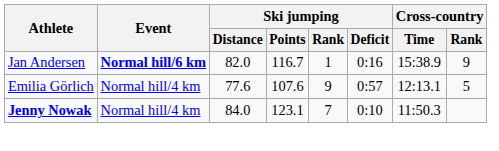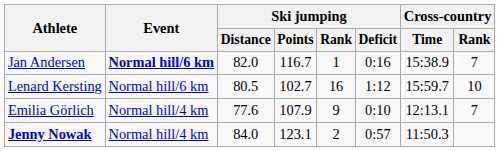 <table class="wikitable" style="font-size:90%">
 <tr>
 <th rowspan="2">Athlete</th>
 <th rowspan="2">Event</th>
 <th colspan="4">Ski jumping</th>
 <th colspan="2">Cross-country</th>
 </tr>
 <tr style="font-size:95%">
 <th>Distance</th>
 <th>Points</th>
 <th>Rank</th>
 <th>Deficit</th>
 <th>Time</th>
 <th>Rank</th>
 </tr>
 <tr align=center>
 <td align=left><a href='#'>Jan Andersen</a></td>
 <td align=left><strong><a href='#'>Normal hill/6 km</a></strong></td>
 <td>82.0</td>
 <td>116.7</td>
 <td>1</td>
 <td>0:16</td>
 <td>15:38.9</td>
-<td>9</td>
+<td>7</td>
+</tr>
+<tr align=center>
+<td align=left><a href='#'>Lenard Kersting</a></td>
+<td align=left><a href='#'>Normal hill/6 km</a></td>
+<td>80.5</td>
+<td>102.7</td>
+<td>16</td>
+<td>1:12</td>
+<td>15:59.7</td>
+<td>10</td>
 </tr>
 <tr align=center>
 <td align=left><a href='#'>Emilia Görlich</a></td>
 <td align=left><a href='#'>Normal hill/4 km</a></td>
 <td>77.6</td>
-<td>107.6</td>
+<td>107.9</td>
 <td>9</td>
-<td>0:57</td>
+<td>0:10</td>
 <td>12:13.1</td>
-<td>5</td>
+<td>7</td>
 </tr>
 <tr align=center>
 <td align=left><strong><a href='#'>Jenny Nowak</a></strong></td>
 <td align=left><a href='#'>Normal hill/4 km</a></td>
 <td>84.0</td>
 <td>123.1</td>
-<td>7</td>
-<td>0:10</td>
+<td>2</td>
+<td>0:57</td>
 <td>11:50.3</td>
 <td></td>
 </tr>
 </table>
